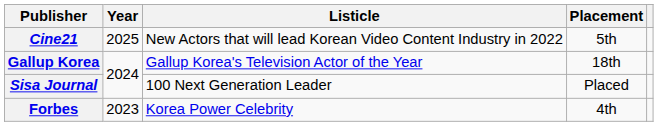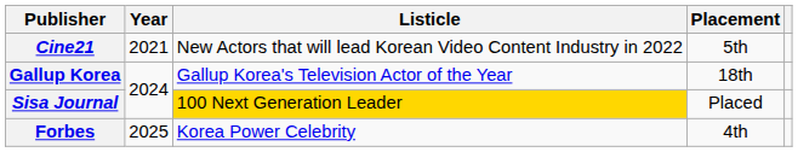 <table class="wikitable plainrowheaders" style="text-align:center">
 <tr>
 <th scope="col">Publisher</th>
 <th scope="col">Year</th>
 <th scope="col">Listicle</th>
 <th scope="col">Placement</th>
 <th scope="col" class="unsortable"></th>
 </tr>
 <tr>
 <th scope="row"><em><a href='#'>Cine21</a></em></th>
-<td>2025</td>
+<td>2021</td>
 <td style="text-align:left">New Actors that will lead Korean Video Content Industry in 2022</td>
 <td>5th</td>
 <td></td>
 </tr>
 <tr>
 <th scope="row"><a href='#'>Gallup Korea</a></th>
 <td rowspan="2">2024</td>
 <td style="text-align:left"><a href='#'>Gallup Korea's Television Actor of the Year</a></td>
 <td>18th</td>
 <td></td>
 </tr>
 <tr>
 <th scope="row"><em><a href='#'>Sisa Journal</a></em></th>
-<td style="text-align:left">100 Next Generation Leader</td>
+<td style="background: gold; text-align:left">100 Next Generation Leader</td>
 <td>Placed</td>
 <td></td>
 </tr>
 <tr>
 <th scope="row"><a href='#'>Forbes</a></th>
-<td>2023</td>
+<td>2025</td>
 <td style="text-align:left"><a href='#'>Korea Power Celebrity</a></td>
 <td>4th</td>
 <td></td>
 </tr>
 </table>
